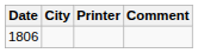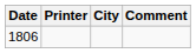 <table class="wikitable">
 <tr>
 <th>Date</th>
+<th>Printer</th>
 <th>City</th>
-<th>Printer</th>
 <th>Comment</th>
 </tr>
 <tr>
 <td>1806</td>
 <td></td>
 <td></td>
 <td></td>
 </tr>
 </table>
